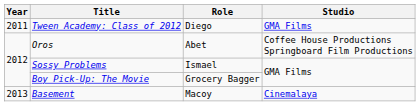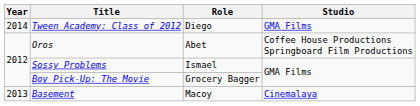 <table class="wikitable">
 <tr>
 <th>Year</th>
 <th>Title</th>
 <th>Role</th>
 <th>Studio</th>
 </tr>
 <tr>
-<td>2011</td>
+<td>2014</td>
 <td><em><a href='#'>Tween Academy: Class of 2012</a></em></td>
 <td>Diego</td>
 <td><a href='#'>GMA Films</a></td>
 </tr>
 <tr>
 <td rowspan="3">2012</td>
 <td><em>Oros</em></td>
 <td>Abet</td>
 <td>Coffee House Productions <br> Springboard Film Productions</td>
 </tr>
 <tr>
 <td><em><a href='#'>Sossy Problems</a></em></td>
 <td>Ismael</td>
 <td rowspan="2">GMA Films</td>
 </tr>
 <tr>
 <td><em><a href='#'>Boy Pick-Up: The Movie</a></em></td>
 <td>Grocery Bagger</td>
 </tr>
 <tr>
 <td>2013</td>
 <td><em><a href='#'>Basement</a></em></td>
 <td>Macoy</td>
 <td><a href='#'>Cinemalaya</a></td>
 </tr>
 </table>
